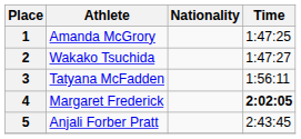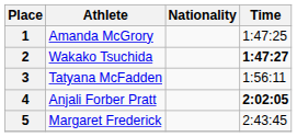 <table class="wikitable sortable">
 <tr>
 <th>Place</th>
 <th>Athlete</th>
 <th>Nationality</th>
 <th>Time</th>
 </tr>
 <tr>
 <th>1</th>
 <td><a href='#'>Amanda McGrory</a></td>
 <td></td>
 <td>1:47:25</td>
 </tr>
 <tr>
 <th>2</th>
 <td><a href='#'>Wakako Tsuchida</a></td>
 <td></td>
-<td>1:47:27</td>
+<td><strong>1:47:27</strong></td>
 </tr>
 <tr>
 <th>3</th>
 <td><a href='#'>Tatyana McFadden</a></td>
 <td></td>
 <td>1:56:11</td>
 </tr>
 <tr>
 <th>4</th>
-<td><a href='#'>Margaret Frederick</a></td>
+<td><a href='#'>Anjali Forber Pratt</a></td>
 <td></td>
 <td><strong>2:02:05</strong></td>
 </tr>
 <tr>
 <th>5</th>
-<td><a href='#'>Anjali Forber Pratt</a></td>
+<td><a href='#'>Margaret Frederick</a></td>
 <td></td>
 <td>2:43:45</td>
 </tr>
 <tr>
 </tr>
 </table>
